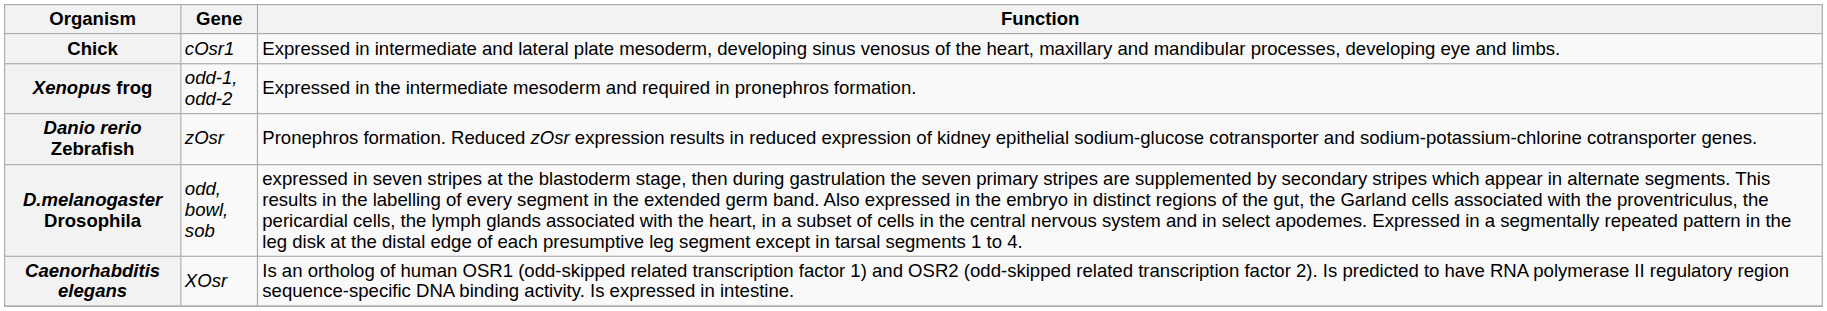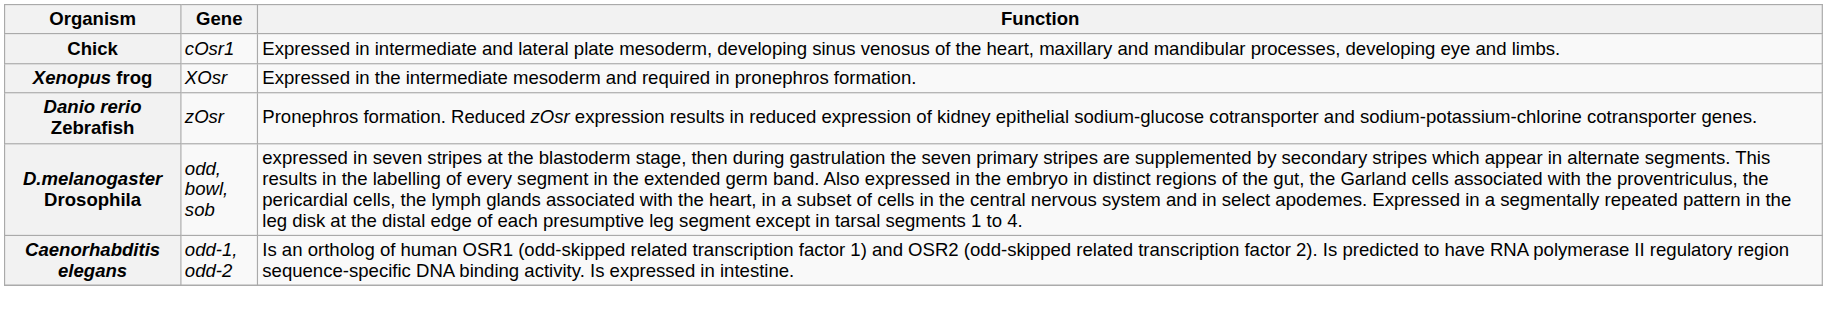 <table class="wikitable">
 <tr>
 <th scope="col">Organism</th>
 <th scope="col">Gene</th>
 <th scope="col">Function</th>
 </tr>
 <tr>
 <th>Chick</th>
 <td><em>cOsr1</em></td>
 <td>Expressed in intermediate and lateral plate mesoderm, developing sinus venosus of the heart, maxillary and mandibular processes, developing eye and limbs.</td>
 </tr>
 <tr>
 <th><em>Xenopus</em> frog</th>
-<td><em>odd-1, odd-2 </em></td>
+<td><em>XOsr</em></td>
 <td>Expressed in the intermediate mesoderm and required in pronephros formation.</td>
 </tr>
 <tr>
 <th><em>Danio rerio</em> Zebrafish</th>
 <td><em>zOsr</em></td>
 <td>Pronephros formation. Reduced <em>zOsr</em> expression results in reduced expression of kidney epithelial sodium-glucose cotransporter and sodium-potassium-chlorine cotransporter genes.</td>
 </tr>
 <tr>
 <th><em>D.melanogaster</em> Drosophila</th>
 <td><em>odd, bowl, sob </em></td>
 <td>expressed in seven stripes at the blastoderm stage, then during gastrulation the seven primary stripes are supplemented by secondary stripes which appear in alternate segments. This results in the labelling of every segment in the extended germ band. Also expressed in the embryo in distinct regions of the gut, the Garland cells associated with the proventriculus, the pericardial cells, the lymph glands associated with the heart, in a subset of cells in the central nervous system and in select apodemes. Expressed in a segmentally repeated pattern in the leg disk at the distal edge of each presumptive leg segment except in tarsal segments 1 to 4.</td>
 </tr>
 <tr>
 <th><em>Caenorhabditis elegans</em></th>
-<td><em>XOsr</em></td>
+<td><em>odd-1, odd-2 </em></td>
 <td>Is an ortholog of human OSR1 (odd-skipped related transcription factor 1) and OSR2 (odd-skipped related transcription factor 2). Is predicted to have RNA polymerase II regulatory region sequence-specific DNA binding activity. Is expressed in intestine.</td>
 </tr>
 <tr>
 </tr>
 </table>
